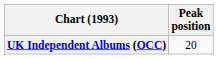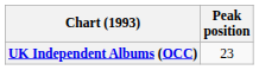 <table class="wikitable plainrowheaders" style="text-align:center">
 <tr>
 <th scope="col">Chart (1993)</th>
 <th scope="col">Peak<br>position</th>
 </tr>
 <tr>
 <th scope="row"><a href='#'>UK Independent Albums</a> (<a href='#'>OCC</a>)</th>
-<td>20</td>
+<td>23</td>
 </tr>
 </table>
